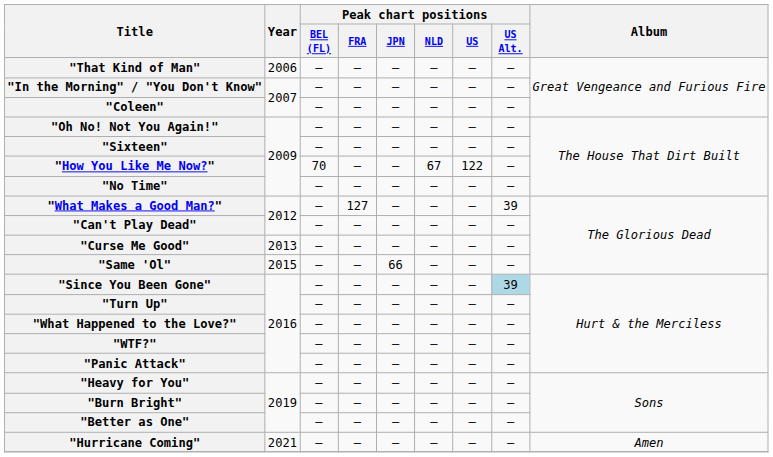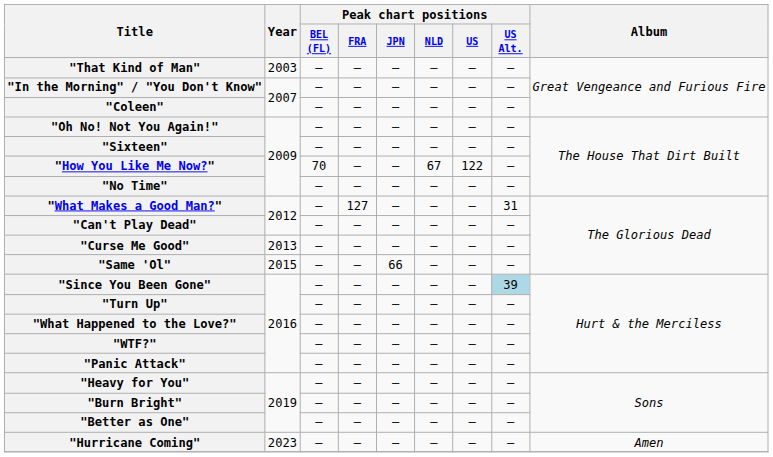 <table class="wikitable plainrowheaders" style="text-align:center;">
 <tr>
 <th scope="col" rowspan="2">Title</th>
 <th scope="col" rowspan="2">Year</th>
 <th scope="col" colspan="6">Peak chart positions</th>
 <th scope="col" rowspan="2">Album</th>
 </tr>
 <tr>
 <th width="35"><small><a href='#'>BEL (FL)</a></small><br></th>
 <th width="35"><small><a href='#'>FRA</a></small><br></th>
 <th width="35"><small><a href='#'>JPN</a></small><br></th>
 <th width="35"><small><a href='#'>NLD</a></small><br></th>
 <th width="35"><small><a href='#'>US</a></small><br></th>
 <th width="35"><small><a href='#'>US<br>Alt.</a></small><br></th>
 </tr>
 <tr>
 <th scope=row align="left">"That Kind of Man"</th>
-<td>2006</td>
+<td>2003</td>
 <td>—</td>
 <td>—</td>
 <td>—</td>
 <td>—</td>
 <td>—</td>
 <td>—</td>
 <td rowspan="3"><em>Great Vengeance and Furious Fire</em></td>
 </tr>
 <tr>
 <th scope=row align="left">"In the Morning" / "You Don't Know"</th>
 <td rowspan="2">2007</td>
 <td>—</td>
 <td>—</td>
 <td>—</td>
 <td>—</td>
 <td>—</td>
 <td>—</td>
 </tr>
 <tr>
 <th scope=row align="left">"Coleen"</th>
 <td>—</td>
 <td>—</td>
 <td>—</td>
 <td>—</td>
 <td>—</td>
 <td>—</td>
 </tr>
 <tr>
 <th scope=row align="left">"Oh No! Not You Again!"</th>
 <td rowspan="4">2009</td>
 <td>—</td>
 <td>—</td>
 <td>—</td>
 <td>—</td>
 <td>—</td>
 <td>—</td>
 <td rowspan="4"><em>The House That Dirt Built</em></td>
 </tr>
 <tr>
 <th scope=row align="left">"Sixteen"</th>
 <td>—</td>
 <td>—</td>
 <td>—</td>
 <td>—</td>
 <td>—</td>
 <td>—</td>
 </tr>
 <tr>
 <th scope=row align="left">"<a href='#'>How You Like Me Now?</a>"</th>
 <td>70</td>
 <td>—</td>
 <td>—</td>
 <td>67</td>
 <td>122</td>
 <td>—</td>
 </tr>
 <tr>
 <th scope=row align="left">"No Time"</th>
 <td>—</td>
 <td>—</td>
 <td>—</td>
 <td>—</td>
 <td>—</td>
 <td>—</td>
 </tr>
 <tr>
 <th scope=row align="left">"<a href='#'>What Makes a Good Man?</a>"</th>
 <td rowspan="2">2012</td>
 <td>—</td>
 <td>127</td>
 <td>—</td>
 <td>—</td>
 <td>—</td>
-<td>39</td>
+<td>31</td>
 <td rowspan="4"><em>The Glorious Dead</em></td>
 </tr>
 <tr>
 <th scope=row align="left">"Can't Play Dead"</th>
 <td>—</td>
 <td>—</td>
 <td>—</td>
 <td>—</td>
 <td>—</td>
 <td>—</td>
 </tr>
 <tr>
 <th scope=row align="left">"Curse Me Good"</th>
 <td>2013</td>
 <td>—</td>
 <td>—</td>
 <td>—</td>
 <td>—</td>
 <td>—</td>
 <td>—</td>
 </tr>
 <tr>
 <th scope=row align="left">"Same 'Ol"</th>
 <td>2015</td>
 <td>—</td>
 <td>—</td>
 <td>66</td>
 <td>—</td>
 <td>—</td>
 <td>—</td>
 </tr>
 <tr>
 <th scope=row align="left">"Since You Been Gone"</th>
 <td rowspan="5">2016</td>
 <td>—</td>
 <td>—</td>
 <td>—</td>
 <td>—</td>
 <td>—</td>
 <td style="background: lightblue;">39</td>
 <td rowspan="5"><em>Hurt & the Merciless</em></td>
 </tr>
 <tr>
 <th scope=row align="left">"Turn Up"</th>
 <td>—</td>
 <td>—</td>
 <td>—</td>
 <td>—</td>
 <td>—</td>
 <td>—</td>
 </tr>
 <tr>
 <th scope=row align="left">"What Happened to the Love?"</th>
 <td>—</td>
 <td>—</td>
 <td>—</td>
 <td>—</td>
 <td>—</td>
 <td>—</td>
 </tr>
 <tr>
 <th scope=row align="left">"WTF?"</th>
 <td>—</td>
 <td>—</td>
 <td>—</td>
 <td>—</td>
 <td>—</td>
 <td>—</td>
 </tr>
 <tr>
 <th scope=row align="left">"Panic Attack"</th>
 <td>—</td>
 <td>—</td>
 <td>—</td>
 <td>—</td>
 <td>—</td>
 <td>—</td>
 </tr>
 <tr>
 <th scope=row align="left">"Heavy for You"</th>
 <td rowspan="3">2019</td>
 <td>—</td>
 <td>—</td>
 <td>—</td>
 <td>—</td>
 <td>—</td>
 <td>—</td>
 <td rowspan="3"><em>Sons</em></td>
 </tr>
 <tr>
 <th scope=row align="left">"Burn Bright"</th>
 <td>—</td>
 <td>—</td>
 <td>—</td>
 <td>—</td>
 <td>—</td>
 <td>—</td>
 </tr>
 <tr>
 <th scope=row align="left">"Better as One"</th>
 <td>—</td>
 <td>—</td>
 <td>—</td>
 <td>—</td>
 <td>—</td>
 <td>—</td>
 </tr>
 <tr>
 <th scope=row align="left">"Hurricane Coming"</th>
-<td>2021</td>
+<td>2023</td>
 <td>—</td>
 <td>—</td>
 <td>—</td>
 <td>—</td>
 <td>—</td>
 <td>—</td>
 <td><em>Amen</em></td>
 </tr>
 <tr>
 </tr>
 </table>
